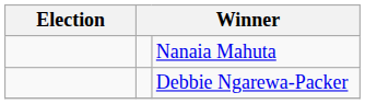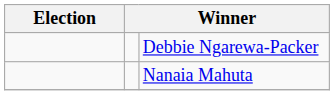 <table class=wikitable>
 <tr>
 <th width=100>Election</th>
 <th width=175 colspan=2>Winner</th>
 </tr>
 <tr>
 <td></td>
 <td width=5 bgcolor=></td>
-<td><a href='#'>Nanaia Mahuta</a></td>
+<td><a href='#'>Debbie Ngarewa-Packer</a></td>
 </tr>
 <tr>
 <td></td>
 <td width=5 bgcolor=></td>
-<td><a href='#'>Debbie Ngarewa-Packer</a></td>
+<td><a href='#'>Nanaia Mahuta</a></td>
 </tr>
 <tr>
 </tr>
 </table>
